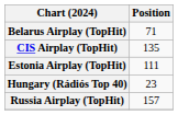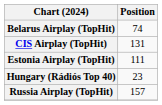 <table class="wikitable sortable plainrowheaders" style="text-align:center">
 <tr>
 <th scope="col">Chart (2024)</th>
 <th scope="col">Position</th>
 </tr>
 <tr>
 <th scope="row">Belarus Airplay (TopHit)</th>
-<td>71</td>
+<td>74</td>
 </tr>
 <tr>
 <th scope="row"><a href='#'>CIS</a> Airplay (TopHit)</th>
-<td>135</td>
+<td>131</td>
 </tr>
 <tr>
 <th scope="row">Estonia Airplay (TopHit)</th>
 <td>111</td>
 </tr>
 <tr>
 <th scope="row">Hungary (Rádiós Top 40)</th>
 <td>23</td>
 </tr>
 <tr>
 <th scope="row">Russia Airplay (TopHit)</th>
 <td>157</td>
 </tr>
 <tr>
 </tr>
 </table>
